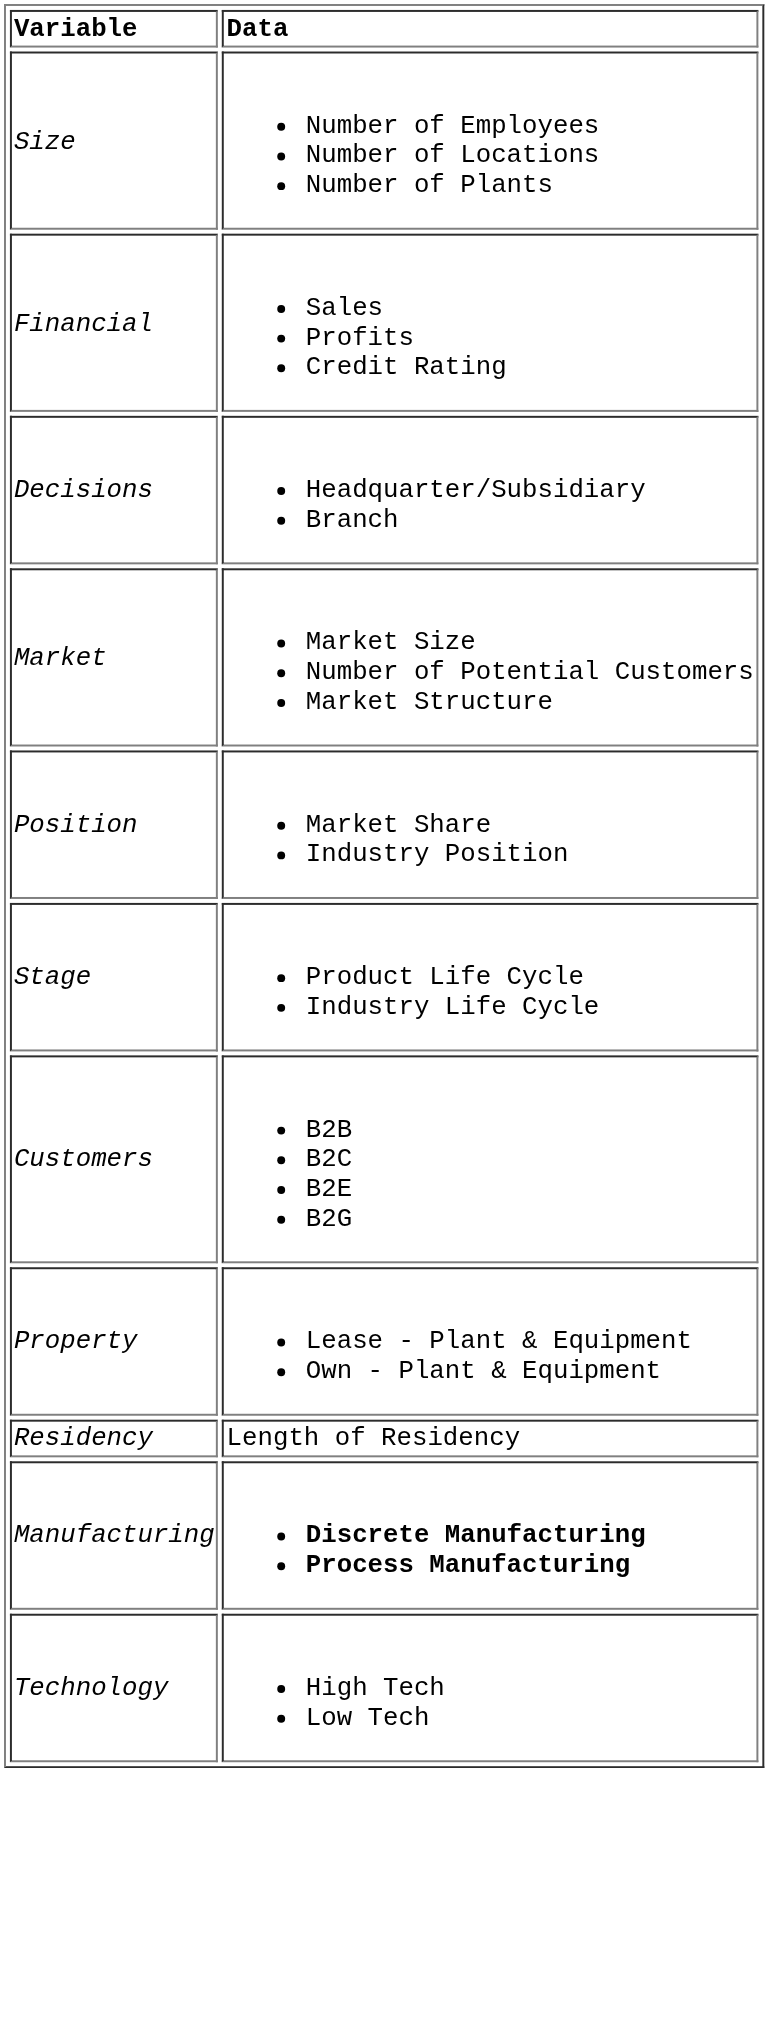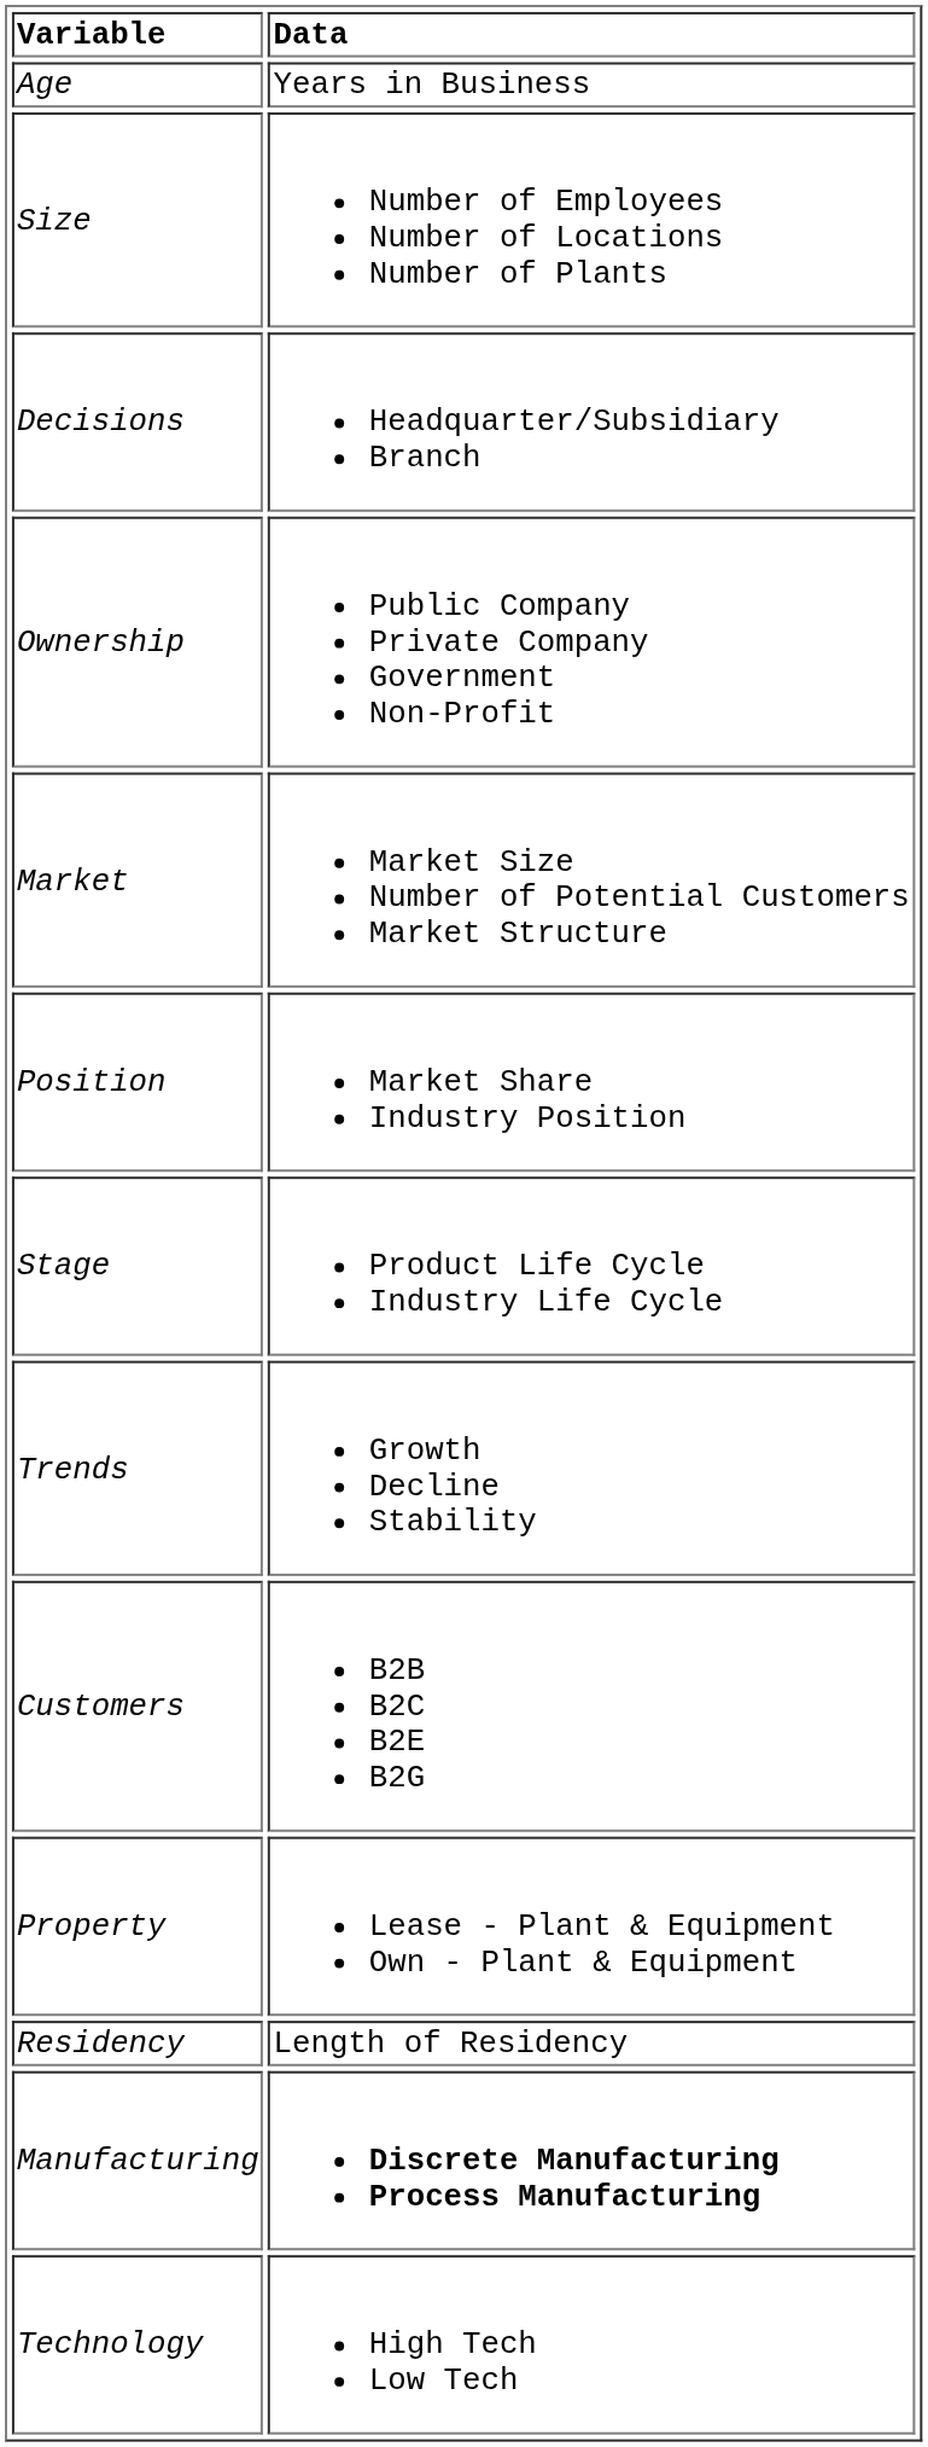 <table border="1">
 <tr>
 <td><strong>Variable</strong></td>
 <td><strong>Data</strong></td>
 </tr>
 <tr>
+<td><em>Age</em></td>
+<td>Years in Business</td>
+</tr>
+<tr>
 <td><em>Size</em></td>
 <td><br><ul><li>Number of Employees</li><li>Number of Locations</li><li>Number of Plants</li></ul></td>
 </tr>
 <tr>
-<td><em>Financial</em></td>
-<td><br><ul><li>Sales</li><li>Profits</li><li>Credit Rating</li></ul></td>
+<td><em>Decisions</em></td>
+<td><br><ul><li>Headquarter/Subsidiary</li><li>Branch</li></ul></td>
 </tr>
 <tr>
-<td><em>Decisions</em></td>
-<td><br><ul><li>Headquarter/Subsidiary</li><li>Branch</li></ul></td>
+<td><em>Ownership</em></td>
+<td><br><ul><li>Public Company</li><li>Private Company</li><li>Government</li><li>Non-Profit</li></ul></td>
 </tr>
 <tr>
 <td><em>Market</em></td>
 <td><br><ul><li>Market Size</li><li>Number of Potential Customers</li><li>Market Structure</li></ul></td>
 </tr>
 <tr>
 <td><em>Position</em></td>
 <td><br><ul><li>Market Share</li><li>Industry Position</li></ul></td>
 </tr>
 <tr>
 <td><em>Stage</em></td>
 <td><br><ul><li>Product Life Cycle</li><li>Industry Life Cycle</li></ul></td>
+</tr>
+<tr>
+<td><em>Trends</em></td>
+<td><br><ul><li>Growth</li><li>Decline</li><li>Stability</li></ul></td>
 </tr>
 <tr>
 <td><em>Customers</em></td>
 <td><br><ul><li>B2B</li><li>B2C</li><li>B2E</li><li>B2G</li></ul></td>
 </tr>
 <tr>
 <td><em>Property</em></td>
 <td><br><ul><li>Lease - Plant & Equipment</li><li>Own - Plant & Equipment</li></ul></td>
 </tr>
 <tr>
 <td><em>Residency</em></td>
 <td>Length of Residency</td>
 </tr>
 <tr>
 <td><em>Manufacturing</em></td>
 <td><strong><br><ul><li>Discrete Manufacturing</li><li>Process Manufacturing</li></ul></strong></td>
 </tr>
 <tr>
 <td><em>Technology</em></td>
 <td><br><ul><li>High Tech</li><li>Low Tech</li></ul></td>
 </tr>
 </table>
